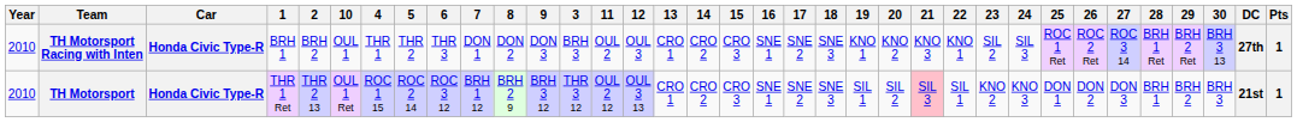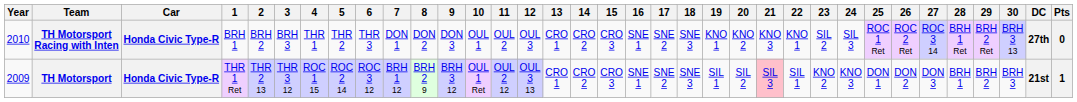 <table class="wikitable" style="text-align:center; font-size:85%">
 <tr>
 <th>Year</th>
 <th>Team</th>
 <th>Car</th>
 <th>1</th>
 <th>2</th>
-<th>10</th>
+<th>3</th>
 <th>4</th>
 <th>5</th>
 <th>6</th>
 <th>7</th>
 <th>8</th>
 <th>9</th>
-<th>3</th>
+<th>10</th>
 <th>11</th>
 <th>12</th>
 <th>13</th>
 <th>14</th>
 <th>15</th>
 <th>16</th>
 <th>17</th>
 <th>18</th>
 <th>19</th>
 <th>20</th>
 <th>21</th>
 <th>22</th>
 <th>23</th>
 <th>24</th>
 <th>25</th>
 <th>26</th>
 <th>27</th>
 <th>28</th>
 <th>29</th>
 <th>30</th>
 <th>DC</th>
 <th>Pts</th>
 </tr>
 <tr>
 <td><a href='#'>2010</a></td>
 <th nowrap><a href='#'>TH Motorsport<br>Racing with Inten</a></th>
 <th nowrap><a href='#'>Honda Civic Type-R</a></th>
 <td><a href='#'>BRH<br>1</a></td>
 <td><a href='#'>BRH<br>2</a></td>
-<td><a href='#'>OUL<br>1</a></td>
+<td><a href='#'>BRH<br>3</a></td>
 <td><a href='#'>THR<br>1</a></td>
 <td><a href='#'>THR<br>2</a></td>
 <td><a href='#'>THR<br>3</a></td>
 <td><a href='#'>DON<br>1</a></td>
 <td><a href='#'>DON<br>2</a></td>
 <td><a href='#'>DON<br>3</a></td>
-<td><a href='#'>BRH<br>3</a></td>
+<td><a href='#'>OUL<br>1</a></td>
 <td><a href='#'>OUL<br>2</a></td>
 <td><a href='#'>OUL<br>3</a></td>
 <td><a href='#'>CRO<br>1</a></td>
 <td><a href='#'>CRO<br>2</a></td>
 <td><a href='#'>CRO<br>3</a></td>
 <td><a href='#'>SNE<br>1</a></td>
 <td><a href='#'>SNE<br>2</a></td>
 <td><a href='#'>SNE<br>3</a></td>
 <td><a href='#'>KNO<br>1</a></td>
 <td><a href='#'>KNO<br>2</a></td>
 <td><a href='#'>KNO<br>3</a></td>
 <td><a href='#'>KNO<br>1</a></td>
 <td><a href='#'>SIL<br>2</a></td>
 <td><a href='#'>SIL<br>3</a></td>
 <td style="background:#EFCFFF;"><a href='#'>ROC<br>1</a><br><small>Ret</small></td>
 <td style="background:#EFCFFF;"><a href='#'>ROC<br>2</a><br><small>Ret</small></td>
 <td style="background:#CFCFFF;"><a href='#'>ROC<br>3</a><br><small>14</small></td>
 <td style="background:#EFCFFF;"><a href='#'>BRH<br>1</a><br><small>Ret</small></td>
 <td style="background:#EFCFFF;"><a href='#'>BRH<br>2</a><br><small>Ret</small></td>
 <td style="background:#CFCFFF;"><a href='#'>BRH<br>3</a><br><small>13</small></td>
 <th>27th</th>
-<th>1</th>
+<th>0</th>
 </tr>
 <tr>
-<td><a href='#'>2010</a></td>
+<td><a href='#'>2009</a></td>
 <th nowrap><a href='#'>TH Motorsport</a></th>
 <th nowrap><a href='#'>Honda Civic Type-R</a></th>
 <td style="background:#EFCFFF;"><a href='#'>THR<br>1</a><br><small>Ret</small></td>
 <td style="background:#CFCFFF;"><a href='#'>THR<br>2</a><br><small>13</small></td>
-<td style="background:#EFCFFF;"><a href='#'>OUL<br>1</a><br><small>Ret</small></td>
+<td style="background:#CFCFFF;"><a href='#'>THR<br>3</a><br><small>12</small></td>
 <td style="background:#CFCFFF;"><a href='#'>ROC<br>1</a><br><small>15</small></td>
 <td style="background:#CFCFFF;"><a href='#'>ROC<br>2</a><br><small>14</small></td>
 <td style="background:#CFCFFF;"><a href='#'>ROC<br>3</a><br><small>12</small></td>
 <td style="background:#CFCFFF;"><a href='#'>BRH<br>1</a><br><small>12</small></td>
 <td style="background:#DFFFDF;"><a href='#'>BRH<br>2</a><br><small>9</small></td>
 <td style="background:#CFCFFF;"><a href='#'>BRH<br>3</a><br><small>12</small></td>
-<td style="background:#CFCFFF;"><a href='#'>THR<br>3</a><br><small>12</small></td>
+<td style="background:#EFCFFF;"><a href='#'>OUL<br>1</a><br><small>Ret</small></td>
 <td style="background:#CFCFFF;"><a href='#'>OUL<br>2</a><br><small>12</small></td>
 <td style="background:#CFCFFF;"><a href='#'>OUL<br>3</a><br><small>13</small></td>
 <td><a href='#'>CRO<br>1</a></td>
 <td><a href='#'>CRO<br>2</a></td>
 <td><a href='#'>CRO<br>3</a></td>
 <td><a href='#'>SNE<br>1</a></td>
 <td><a href='#'>SNE<br>2</a></td>
 <td><a href='#'>SNE<br>3</a></td>
 <td><a href='#'>SIL<br>1</a></td>
 <td><a href='#'>SIL<br>2</a></td>
 <td style="background: pink;"><a href='#'>SIL<br>3</a></td>
 <td><a href='#'>SIL<br>1</a></td>
 <td><a href='#'>KNO<br>2</a></td>
 <td><a href='#'>KNO<br>3</a></td>
 <td><a href='#'>DON<br>1</a></td>
 <td><a href='#'>DON<br>2</a></td>
 <td><a href='#'>DON<br>3</a></td>
 <td><a href='#'>BRH<br>1</a></td>
 <td><a href='#'>BRH<br>2</a></td>
 <td><a href='#'>BRH<br>3</a></td>
 <th>21st</th>
 <th>1</th>
 </tr>
 </table>
